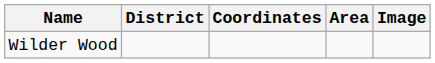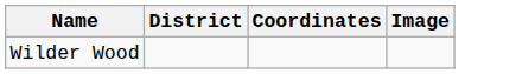 <table class="wikitable">
 <tr>
 <th>Name</th>
 <th>District</th>
 <th>Coordinates</th>
-<th>Area</th>
 <th>Image</th>
 </tr>
 <tr>
 <td>Wilder Wood</td>
 <td></td>
 <td></td>
 <td></td>
-<td></td>
 </tr>
 </table>
